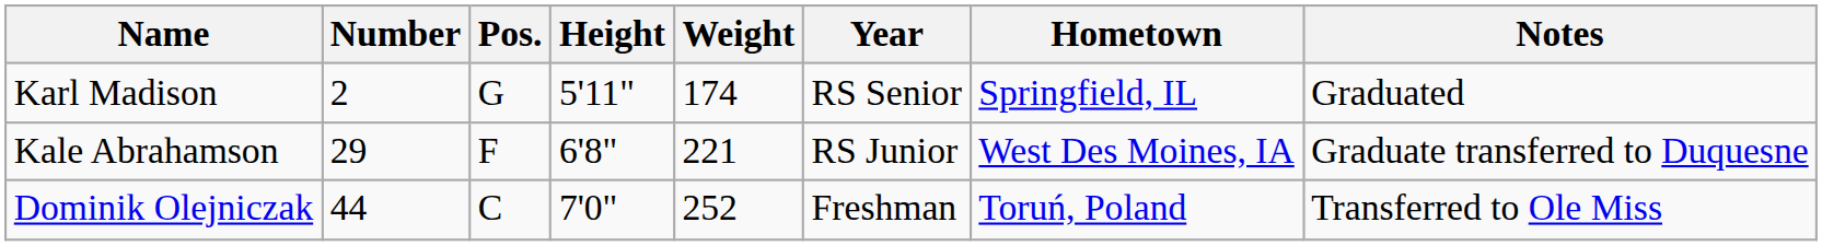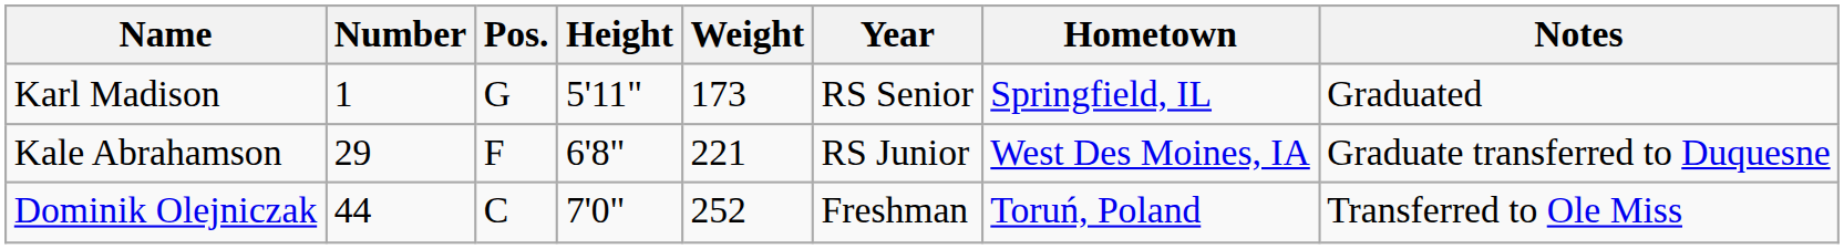 <table class="wikitable sortable" border="1">
 <tr>
 <th>Name</th>
 <th>Number</th>
 <th>Pos.</th>
 <th>Height</th>
 <th>Weight</th>
 <th>Year</th>
 <th>Hometown</th>
 <th class="unsortable">Notes</th>
 </tr>
 <tr>
 <td>Karl Madison</td>
-<td>2</td>
+<td>1</td>
 <td>G</td>
 <td>5'11"</td>
-<td>174</td>
+<td>173</td>
 <td>RS Senior</td>
 <td><a href='#'>Springfield, IL</a></td>
 <td>Graduated</td>
 </tr>
 <tr>
 <td>Kale Abrahamson</td>
 <td>29</td>
 <td>F</td>
 <td>6'8"</td>
 <td>221</td>
 <td>RS Junior</td>
 <td><a href='#'>West Des Moines, IA</a></td>
 <td>Graduate transferred to <a href='#'>Duquesne</a></td>
 </tr>
 <tr>
 <td><a href='#'>Dominik Olejniczak</a></td>
 <td>44</td>
 <td>C</td>
 <td>7'0"</td>
 <td>252</td>
 <td>Freshman</td>
 <td><a href='#'>Toruń, Poland</a></td>
 <td>Transferred to <a href='#'>Ole Miss</a></td>
 </tr>
 </table>
